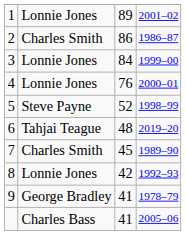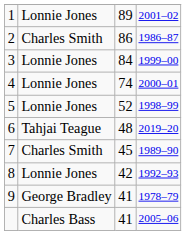 <table class="wikitable">
 <tr>
 </tr>
 <tr>
 <td>1</td>
 <td>Lonnie Jones</td>
 <td>89</td>
 <td style="font-size:80%;"><a href='#'>2001–02</a></td>
 </tr>
 <tr>
 <td>2</td>
 <td>Charles Smith</td>
 <td>86</td>
 <td style="font-size:80%;"><a href='#'>1986–87</a></td>
 </tr>
 <tr>
 <td>3</td>
 <td>Lonnie Jones</td>
 <td>84</td>
 <td style="font-size:80%;"><a href='#'>1999–00</a></td>
 </tr>
 <tr>
 <td>4</td>
 <td>Lonnie Jones</td>
-<td>76</td>
+<td>74</td>
 <td style="font-size:80%;"><a href='#'>2000–01</a></td>
 </tr>
 <tr>
 <td>5</td>
-<td>Steve Payne</td>
+<td>Lonnie Jones</td>
 <td>52</td>
 <td style="font-size:80%;"><a href='#'>1998–99</a></td>
 </tr>
 <tr>
 <td>6</td>
 <td>Tahjai Teague</td>
 <td>48</td>
 <td style="font-size:80%;"><a href='#'>2019–20</a></td>
 </tr>
 <tr>
 <td>7</td>
 <td>Charles Smith</td>
 <td>45</td>
 <td style="font-size:80%;"><a href='#'>1989–90</a></td>
 </tr>
 <tr>
 <td>8</td>
 <td>Lonnie Jones</td>
 <td>42</td>
 <td style="font-size:80%;"><a href='#'>1992–93</a></td>
 </tr>
 <tr>
 <td>9</td>
 <td>George Bradley</td>
 <td>41</td>
 <td style="font-size:80%;"><a href='#'>1978–79</a></td>
 </tr>
 <tr>
 <td></td>
 <td>Charles Bass</td>
 <td>41</td>
 <td style="font-size:80%;"><a href='#'>2005–06</a></td>
 </tr>
 </table>
